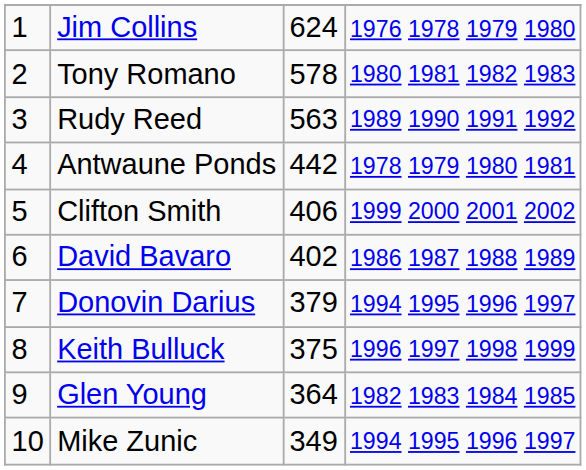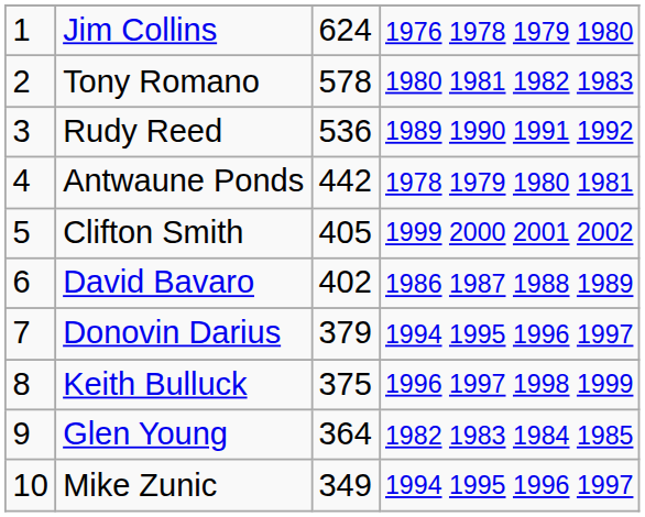 <table class="wikitable">
 <tr>
 </tr>
 <tr>
 <td>1</td>
 <td><a href='#'>Jim Collins</a></td>
 <td>624</td>
 <td style="font-size:80%;"><a href='#'>1976</a> <a href='#'>1978</a> <a href='#'>1979</a> <a href='#'>1980</a></td>
 </tr>
 <tr>
 <td>2</td>
 <td>Tony Romano</td>
 <td>578</td>
 <td style="font-size:80%;"><a href='#'>1980</a> <a href='#'>1981</a> <a href='#'>1982</a> <a href='#'>1983</a></td>
 </tr>
 <tr>
 <td>3</td>
 <td>Rudy Reed</td>
-<td>563</td>
+<td>536</td>
 <td style="font-size:80%;"><a href='#'>1989</a> <a href='#'>1990</a> <a href='#'>1991</a> <a href='#'>1992</a></td>
 </tr>
 <tr>
 <td>4</td>
 <td>Antwaune Ponds</td>
 <td>442</td>
 <td style="font-size:80%;"><a href='#'>1978</a> <a href='#'>1979</a> <a href='#'>1980</a> <a href='#'>1981</a></td>
 </tr>
 <tr>
 <td>5</td>
 <td>Clifton Smith</td>
-<td>406</td>
+<td>405</td>
 <td style="font-size:80%;"><a href='#'>1999</a> <a href='#'>2000</a> <a href='#'>2001</a> <a href='#'>2002</a></td>
 </tr>
 <tr>
 <td>6</td>
 <td><a href='#'>David Bavaro</a></td>
 <td>402</td>
 <td style="font-size:80%;"><a href='#'>1986</a> <a href='#'>1987</a> <a href='#'>1988</a> <a href='#'>1989</a></td>
 </tr>
 <tr>
 <td>7</td>
 <td><a href='#'>Donovin Darius</a></td>
 <td>379</td>
 <td style="font-size:80%;"><a href='#'>1994</a> <a href='#'>1995</a> <a href='#'>1996</a> <a href='#'>1997</a></td>
 </tr>
 <tr>
 <td>8</td>
 <td><a href='#'>Keith Bulluck</a></td>
 <td>375</td>
 <td style="font-size:80%;"><a href='#'>1996</a> <a href='#'>1997</a> <a href='#'>1998</a> <a href='#'>1999</a></td>
 </tr>
 <tr>
 <td>9</td>
 <td><a href='#'>Glen Young</a></td>
 <td>364</td>
 <td style="font-size:80%;"><a href='#'>1982</a> <a href='#'>1983</a> <a href='#'>1984</a> <a href='#'>1985</a></td>
 </tr>
 <tr>
 <td>10</td>
 <td>Mike Zunic</td>
 <td>349</td>
 <td style="font-size:80%;"><a href='#'>1994</a> <a href='#'>1995</a> <a href='#'>1996</a> <a href='#'>1997</a></td>
 </tr>
 </table>
